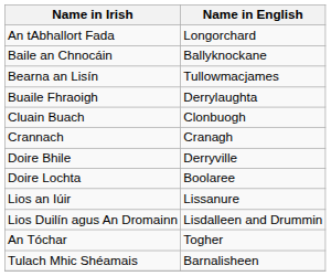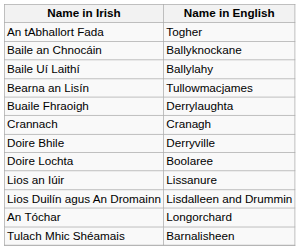 <table class="wikitable">
 <tr>
 <th>Name in Irish</th>
 <th>Name in English</th>
 </tr>
 <tr>
 <td>An tAbhallort Fada</td>
-<td>Longorchard</td>
+<td>Togher</td>
 </tr>
 <tr>
 <td>Baile an Chnocáin</td>
 <td>Ballyknockane</td>
+</tr>
+<tr>
+<td>Baile Uí Laithí</td>
+<td>Ballylahy</td>
 </tr>
 <tr>
 <td>Bearna an Lisín</td>
 <td>Tullowmacjames</td>
 </tr>
 <tr>
 <td>Buaile Fhraoigh</td>
 <td>Derrylaughta</td>
-</tr>
-<tr>
-<td>Cluain Buach</td>
-<td>Clonbuogh</td>
 </tr>
 <tr>
 <td>Crannach</td>
 <td>Cranagh</td>
 </tr>
 <tr>
 <td>Doire Bhile</td>
 <td>Derryville</td>
 </tr>
 <tr>
 <td>Doire Lochta</td>
 <td>Boolaree</td>
 </tr>
 <tr>
 <td>Lios an Iúir</td>
 <td>Lissanure</td>
 </tr>
 <tr>
 <td>Lios Duilín agus An Dromainn</td>
 <td>Lisdalleen and Drummin</td>
 </tr>
 <tr>
 <td>An Tóchar</td>
-<td>Togher</td>
+<td>Longorchard</td>
 </tr>
 <tr>
 <td>Tulach Mhic Shéamais</td>
 <td>Barnalisheen</td>
 </tr>
 <tr>
 </tr>
 </table>
